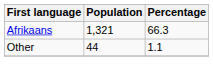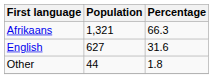 <table class="wikitable">
 <tr>
 <th>First language</th>
 <th>Population</th>
 <th>Percentage</th>
 </tr>
 <tr>
 <td><a href='#'>Afrikaans</a></td>
 <td>1,321</td>
 <td>66.3</td>
 </tr>
 <tr>
+<td><a href='#'>English</a></td>
+<td>627</td>
+<td>31.6</td>
+</tr>
+<tr>
 <td>Other</td>
 <td>44</td>
-<td>1.1</td>
+<td>1.8</td>
 </tr>
 <tr>
 </tr>
 </table>
